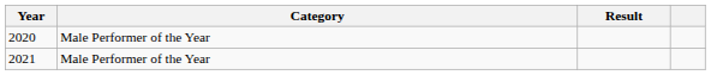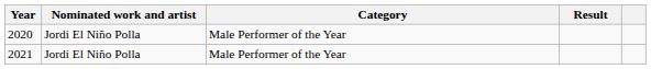 <table class="wikitable" style="width:65%;">
 <tr>
 <th width=4%>Year</th>
+<th style="width:21%;">Nominated work and artist</th>
 <th style="width:45%;">Category</th>
 <th style="width:8%;">Result</th>
 <th width=3%></th>
 </tr>
 <tr>
 <td>2020</td>
+<td>Jordi El Niño Polla</td>
 <td>Male Performer of the Year</td>
 <td></td>
 <td style="text-align:center;"></td>
 </tr>
 <tr>
 <td>2021</td>
+<td>Jordi El Niño Polla</td>
 <td>Male Performer of the Year</td>
 <td></td>
 <td style="text-align:center;"></td>
 </tr>
 </table>
